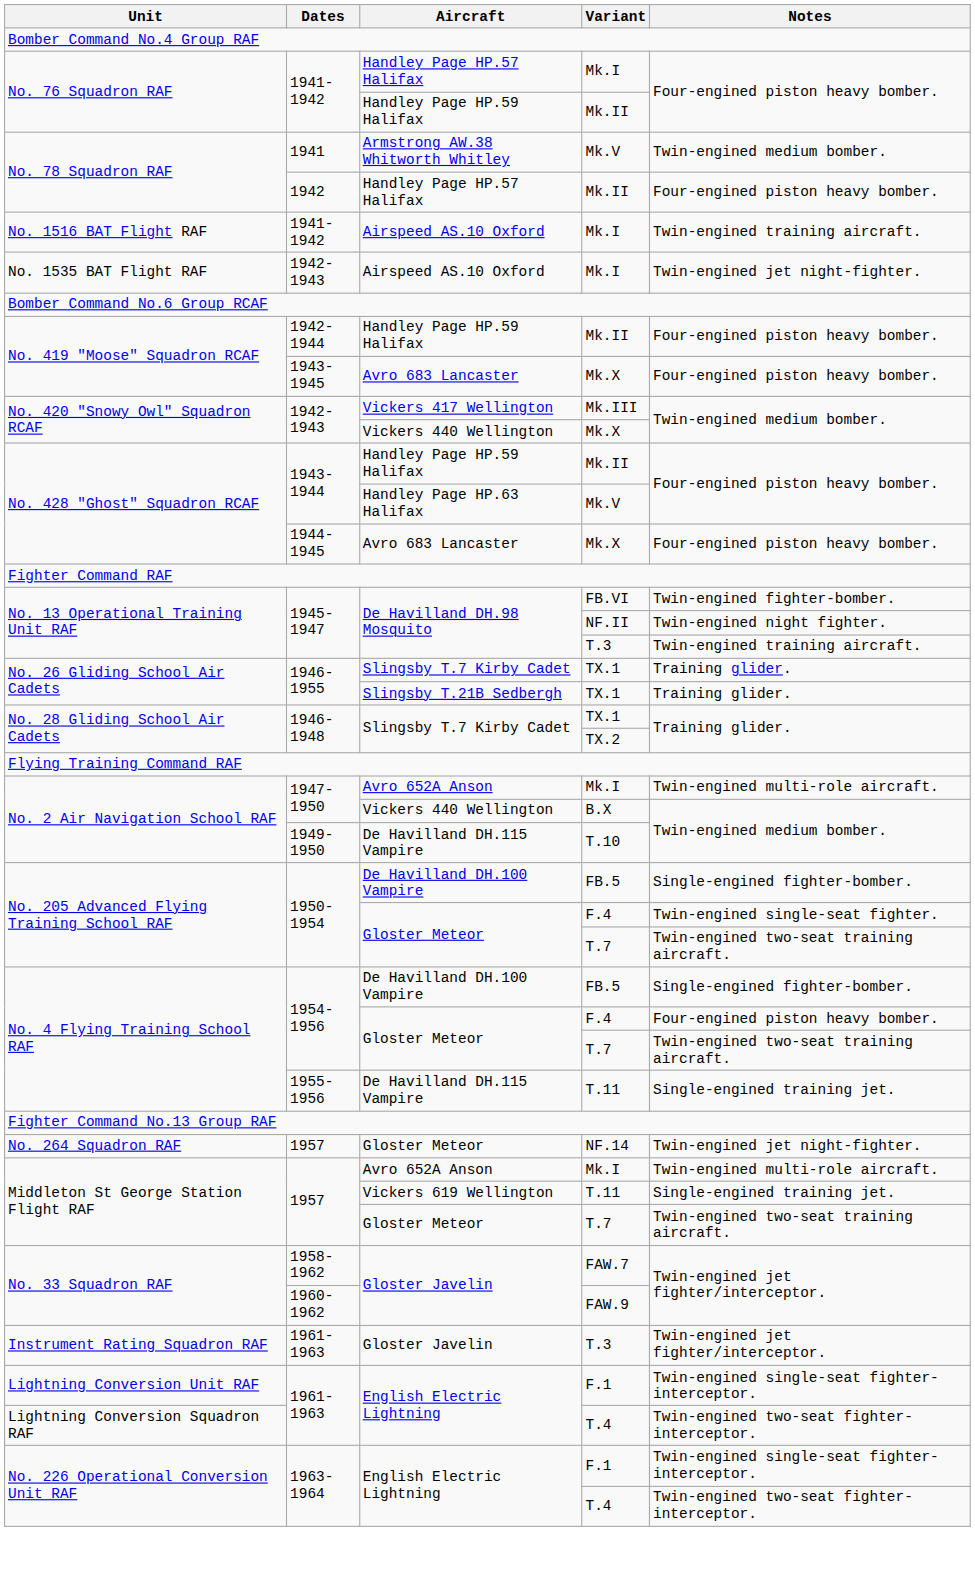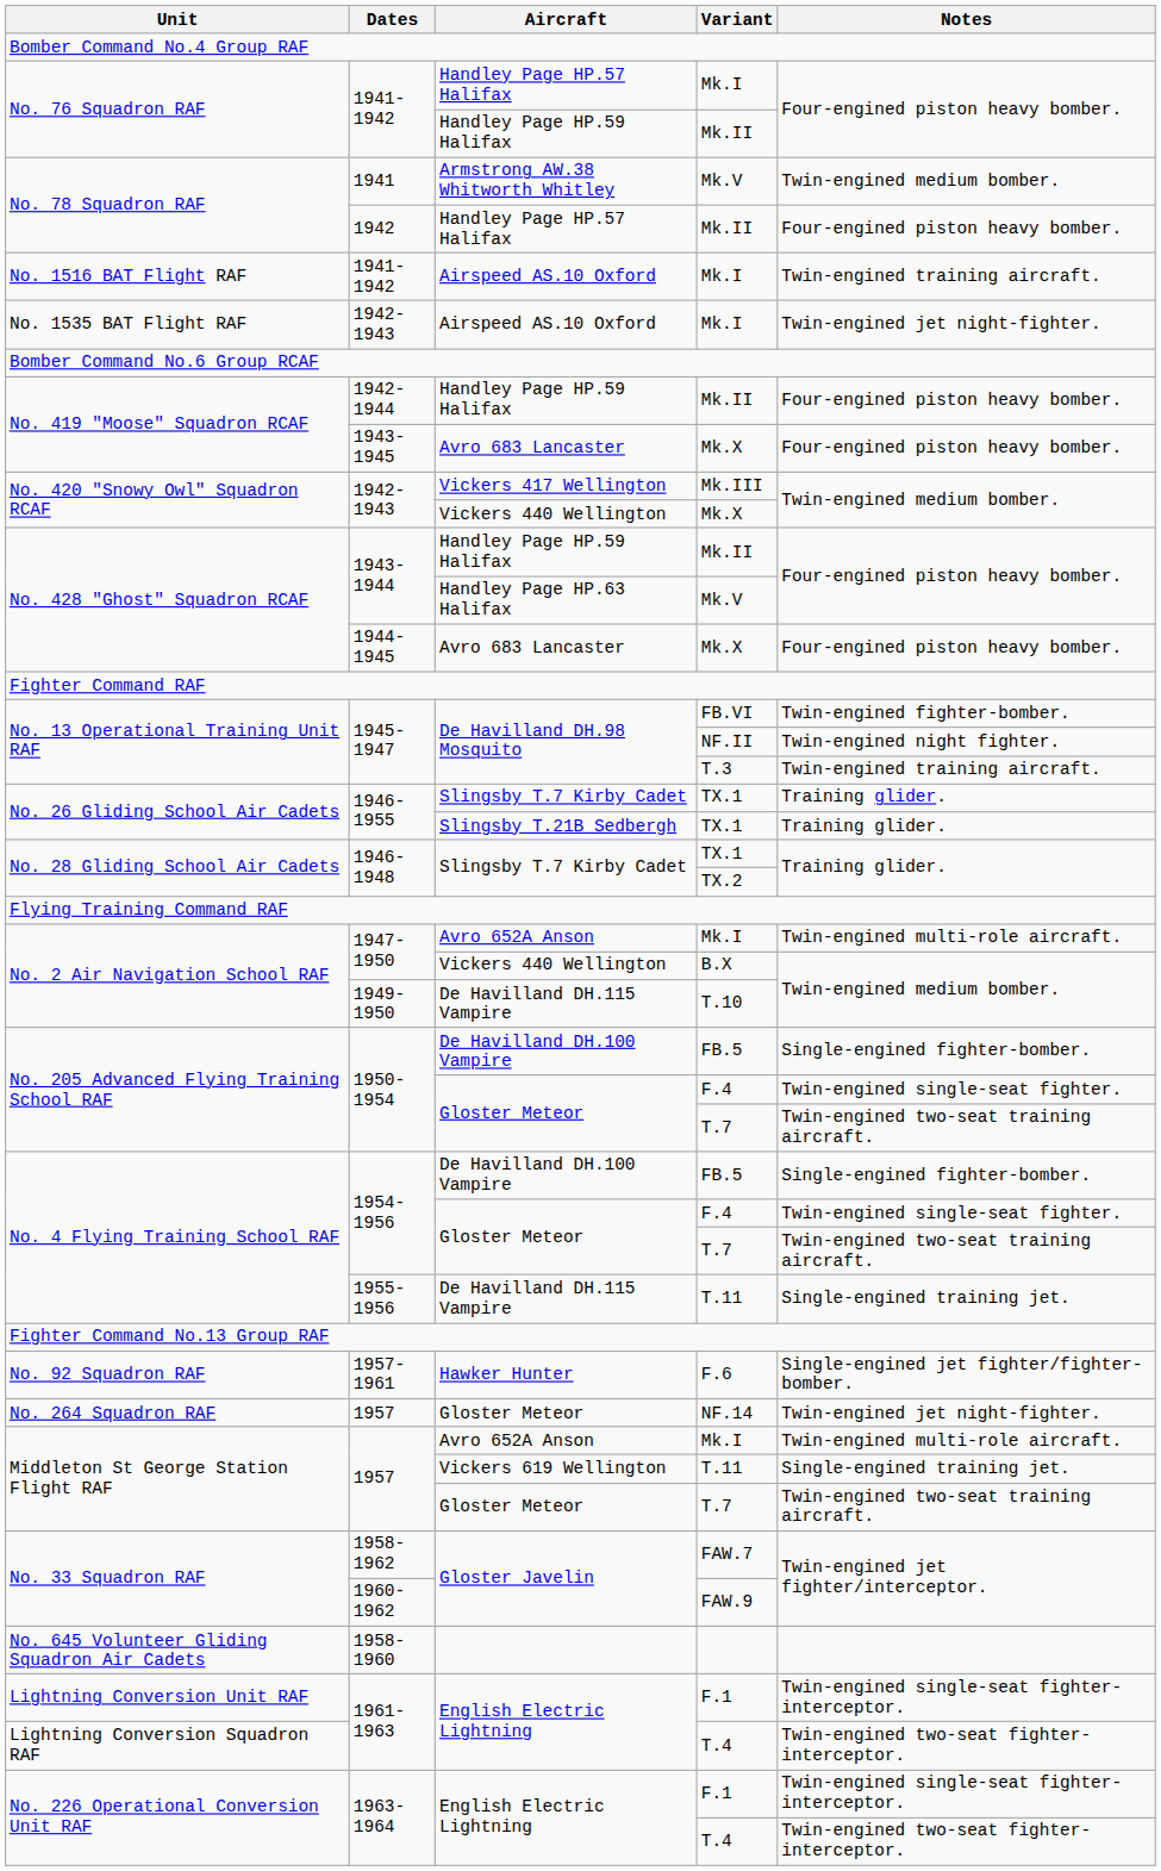 <table class="wikitable sortable">
 <tr>
 <th>Unit</th>
 <th>Dates</th>
 <th>Aircraft</th>
 <th>Variant</th>
 <th>Notes</th>
 </tr>
 <tr>
 <td colspan="5"><a href='#'>Bomber Command No.4 Group RAF</a></td>
 </tr>
 <tr>
 <td rowspan="2"><a href='#'>No. 76 Squadron RAF</a></td>
 <td rowspan="2">1941-1942</td>
 <td><a href='#'>Handley Page HP.57 Halifax</a></td>
 <td>Mk.I</td>
 <td rowspan="2">Four-engined piston heavy bomber.</td>
 </tr>
 <tr>
 <td>Handley Page HP.59 Halifax</td>
 <td>Mk.II</td>
 </tr>
 <tr>
 <td rowspan="2"><a href='#'>No. 78 Squadron RAF</a></td>
 <td>1941</td>
 <td><a href='#'>Armstrong AW.38 Whitworth Whitley</a></td>
 <td>Mk.V</td>
 <td>Twin-engined medium bomber.</td>
 </tr>
 <tr>
 <td>1942</td>
 <td>Handley Page HP.57<br>Halifax</td>
 <td>Mk.II</td>
 <td>Four-engined piston heavy bomber.</td>
 </tr>
 <tr>
 <td><a href='#'>No. 1516 BAT Flight</a> RAF</td>
 <td>1941-1942</td>
 <td><a href='#'>Airspeed AS.10 Oxford</a></td>
 <td>Mk.I</td>
 <td>Twin-engined training aircraft.</td>
 </tr>
 <tr>
 <td>No. 1535 BAT Flight RAF</td>
 <td>1942-1943</td>
 <td>Airspeed AS.10 Oxford</td>
 <td>Mk.I</td>
 <td>Twin-engined jet night-fighter.</td>
 </tr>
 <tr>
 <td colspan="5"><a href='#'>Bomber Command No.6 Group RCAF</a></td>
 </tr>
 <tr>
 <td rowspan="2"><a href='#'>No. 419 "Moose" Squadron RCAF</a></td>
 <td>1942-1944</td>
 <td>Handley Page HP.59 Halifax</td>
 <td>Mk.II</td>
 <td>Four-engined piston heavy bomber.</td>
 </tr>
 <tr>
 <td>1943-1945</td>
 <td><a href='#'>Avro 683 Lancaster</a></td>
 <td>Mk.X</td>
 <td>Four-engined piston heavy bomber.</td>
 </tr>
 <tr>
 <td rowspan="2"><a href='#'>No. 420 "Snowy Owl" Squadron RCAF</a></td>
 <td rowspan="2">1942-1943</td>
 <td><a href='#'>Vickers 417 Wellington</a></td>
 <td>Mk.III</td>
 <td rowspan="2">Twin-engined medium bomber.</td>
 </tr>
 <tr>
 <td>Vickers 440 Wellington</td>
 <td>Mk.X</td>
 </tr>
 <tr>
 <td rowspan="3"><a href='#'>No. 428 "Ghost" Squadron RCAF</a></td>
 <td rowspan="2">1943-1944</td>
 <td>Handley Page HP.59 Halifax</td>
 <td>Mk.II</td>
 <td rowspan="2">Four-engined piston heavy bomber.</td>
 </tr>
 <tr>
 <td>Handley Page HP.63 Halifax</td>
 <td>Mk.V</td>
 </tr>
 <tr>
 <td>1944-1945</td>
 <td>Avro 683 Lancaster</td>
 <td>Mk.X</td>
 <td>Four-engined piston heavy bomber.</td>
 </tr>
 <tr>
 <td colspan="5"><a href='#'>Fighter Command RAF</a></td>
 </tr>
 <tr>
 <td rowspan="3"><a href='#'>No. 13 Operational Training Unit RAF</a></td>
 <td rowspan="3">1945-1947</td>
 <td rowspan="3"><a href='#'>De Havilland DH.98 Mosquito</a></td>
 <td>FB.VI</td>
 <td>Twin-engined fighter-bomber.</td>
 </tr>
 <tr>
 <td>NF.II</td>
 <td>Twin-engined night fighter.</td>
 </tr>
 <tr>
 <td>T.3</td>
 <td>Twin-engined training aircraft.</td>
 </tr>
 <tr>
 <td rowspan="2"><a href='#'>No. 26 Gliding School Air Cadets</a></td>
 <td rowspan="2">1946-1955</td>
 <td><a href='#'>Slingsby T.7 Kirby Cadet</a></td>
 <td>TX.1</td>
 <td>Training <a href='#'>glider</a>.</td>
 </tr>
 <tr>
 <td><a href='#'>Slingsby T.21B Sedbergh</a></td>
 <td>TX.1</td>
 <td>Training glider.</td>
 </tr>
 <tr>
 <td rowspan="2"><a href='#'>No. 28 Gliding School Air Cadets</a></td>
 <td rowspan="2">1946-1948</td>
 <td rowspan="2">Slingsby T.7 Kirby Cadet</td>
 <td>TX.1</td>
 <td rowspan="2">Training glider.</td>
 </tr>
 <tr>
 <td>TX.2</td>
 </tr>
 <tr>
 <td colspan="5"><a href='#'>Flying Training Command RAF</a></td>
 </tr>
 <tr>
 <td rowspan="3"><a href='#'>No. 2 Air Navigation School RAF</a></td>
 <td rowspan="2">1947-1950</td>
 <td><a href='#'>Avro 652A Anson</a></td>
 <td>Mk.I</td>
 <td>Twin-engined multi-role aircraft.</td>
 </tr>
 <tr>
 <td>Vickers 440 Wellington</td>
 <td>B.X</td>
 <td rowspan="2">Twin-engined medium bomber.</td>
 </tr>
 <tr>
 <td>1949-1950</td>
 <td>De Havilland DH.115 Vampire</td>
 <td>T.10</td>
 </tr>
 <tr>
 <td rowspan="3"><a href='#'>No. 205 Advanced Flying Training School RAF</a></td>
 <td rowspan="3">1950-1954</td>
 <td><a href='#'>De Havilland DH.100 Vampire</a></td>
 <td>FB.5</td>
 <td>Single-engined fighter-bomber.</td>
 </tr>
 <tr>
 <td rowspan="2"><a href='#'>Gloster Meteor</a></td>
 <td>F.4</td>
 <td>Twin-engined single-seat fighter.</td>
 </tr>
 <tr>
 <td>T.7</td>
 <td>Twin-engined two-seat training aircraft.</td>
 </tr>
 <tr>
 <td rowspan="4"><a href='#'>No. 4 Flying Training School RAF</a></td>
 <td rowspan="3">1954-1956</td>
 <td>De Havilland DH.100 Vampire</td>
 <td>FB.5</td>
 <td>Single-engined fighter-bomber.</td>
 </tr>
 <tr>
 <td rowspan="2">Gloster Meteor</td>
 <td>F.4</td>
-<td>Four-engined piston heavy bomber.</td>
+<td>Twin-engined single-seat fighter.</td>
 </tr>
 <tr>
 <td>T.7</td>
 <td>Twin-engined two-seat training aircraft.</td>
 </tr>
 <tr>
 <td>1955-1956</td>
 <td>De Havilland DH.115 Vampire</td>
 <td>T.11</td>
 <td>Single-engined training jet.</td>
 </tr>
 <tr>
 <td colspan="5"><a href='#'>Fighter Command No.13 Group RAF</a></td>
+</tr>
+<tr>
+<td><a href='#'>No. 92 Squadron RAF</a></td>
+<td>1957-1961</td>
+<td><a href='#'>Hawker Hunter</a></td>
+<td>F.6</td>
+<td>Single-engined jet fighter/fighter-bomber.</td>
 </tr>
 <tr>
 <td><a href='#'>No. 264 Squadron RAF</a></td>
 <td>1957</td>
 <td>Gloster Meteor</td>
 <td>NF.14</td>
 <td>Twin-engined jet night-fighter.</td>
 </tr>
 <tr>
 <td rowspan="3">Middleton St George Station Flight RAF</td>
 <td rowspan="3">1957</td>
 <td>Avro 652A Anson</td>
 <td>Mk.I</td>
 <td>Twin-engined multi-role aircraft.</td>
 </tr>
 <tr>
 <td>Vickers 619 Wellington</td>
 <td>T.11</td>
 <td>Single-engined training jet.</td>
 </tr>
 <tr>
 <td>Gloster Meteor</td>
 <td>T.7</td>
 <td>Twin-engined two-seat training aircraft.</td>
 </tr>
 <tr>
 <td rowspan="2"><a href='#'>No. 33 Squadron RAF</a></td>
 <td>1958-1962</td>
 <td rowspan="2"><a href='#'>Gloster Javelin</a></td>
 <td>FAW.7</td>
 <td rowspan="2">Twin-engined jet fighter/interceptor.</td>
 </tr>
 <tr>
 <td>1960-1962</td>
 <td>FAW.9</td>
 </tr>
 <tr>
-<td><a href='#'>Instrument Rating Squadron RAF</a></td>
-<td>1961-1963</td>
-<td>Gloster Javelin</td>
-<td>T.3</td>
-<td>Twin-engined jet fighter/interceptor.</td>
+<td><a href='#'>No. 645 Volunteer Gliding Squadron Air Cadets</a></td>
+<td>1958-1960</td>
+<td></td>
+<td></td>
+<td></td>
 </tr>
 <tr>
 <td><a href='#'>Lightning Conversion Unit RAF</a></td>
 <td rowspan="2">1961-1963</td>
 <td rowspan="2"><a href='#'>English Electric Lightning</a></td>
 <td>F.1</td>
 <td>Twin-engined single-seat fighter-interceptor.</td>
 </tr>
 <tr>
 <td>Lightning Conversion Squadron RAF</td>
 <td>T.4</td>
 <td>Twin-engined two-seat fighter-interceptor.</td>
 </tr>
 <tr>
 <td rowspan="2"><a href='#'>No. 226 Operational Conversion Unit RAF</a></td>
 <td rowspan="2">1963-1964</td>
 <td rowspan="2">English Electric Lightning</td>
 <td>F.1</td>
 <td>Twin-engined single-seat fighter-interceptor.</td>
 </tr>
 <tr>
 <td>T.4</td>
 <td>Twin-engined two-seat fighter-interceptor.</td>
 </tr>
 </table>
